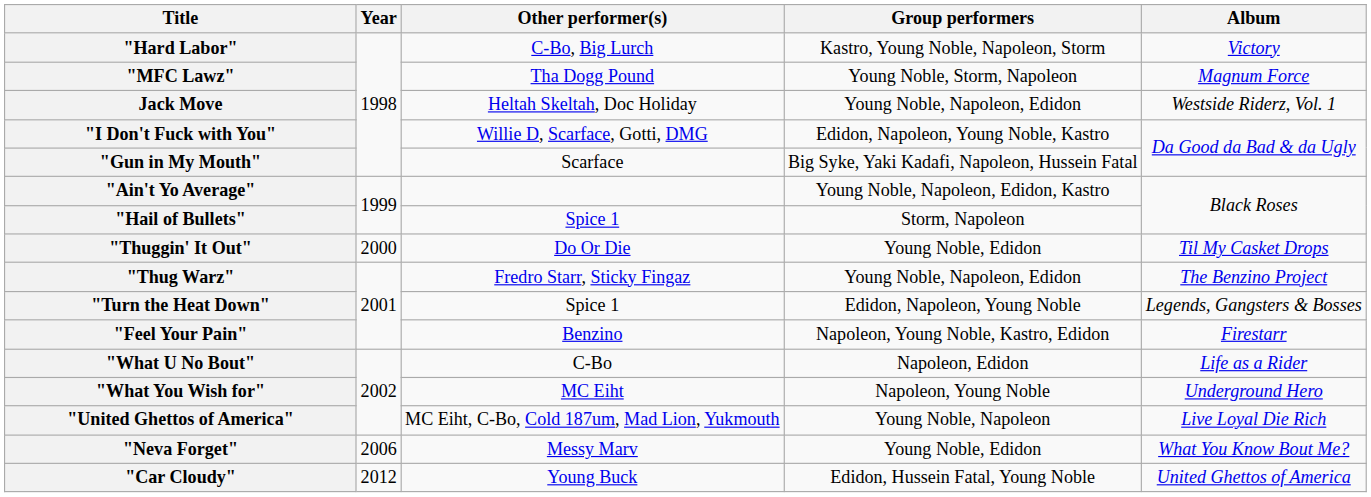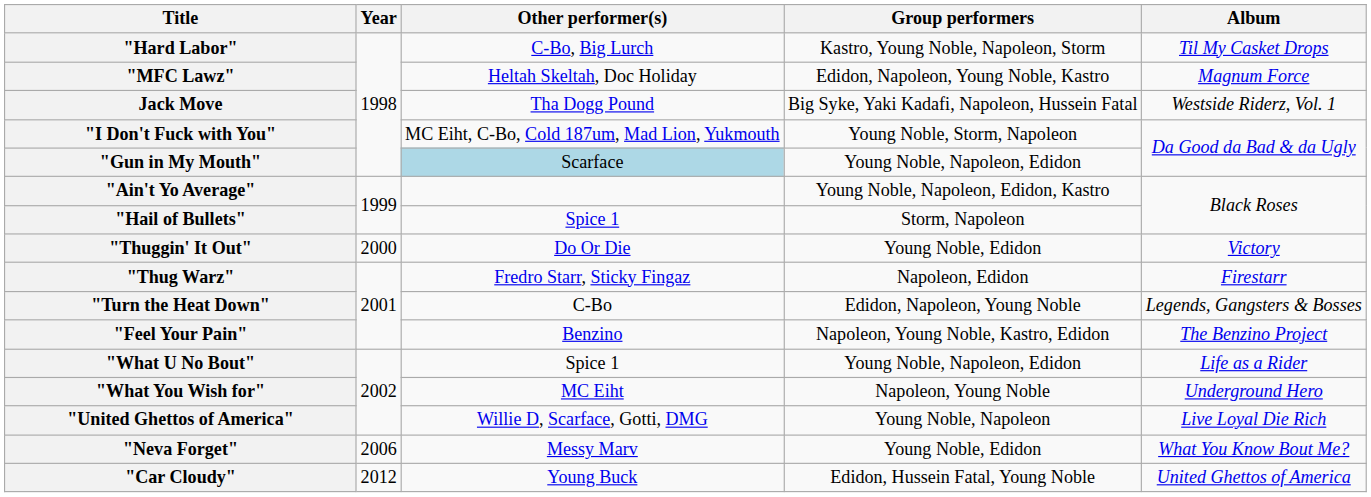 <table class="wikitable plainrowheaders" style="text-align:center;">
 <tr>
 <th scope="col" style="width:19em;">Title</th>
 <th scope="col">Year</th>
 <th scope="col">Other performer(s)</th>
 <th scope="col">Group performers</th>
 <th scope="col">Album</th>
 </tr>
 <tr>
 <th scope="row">"Hard Labor"</th>
 <td rowspan="5">1998</td>
 <td><a href='#'>C-Bo</a>, <a href='#'>Big Lurch</a></td>
 <td>Kastro, Young Noble, Napoleon, Storm</td>
-<td><em><a href='#'>Victory</a></em></td>
+<td><em><a href='#'>Til My Casket Drops</a></em></td>
 </tr>
 <tr>
 <th scope="row">"MFC Lawz"</th>
-<td><a href='#'>Tha Dogg Pound</a></td>
-<td>Young Noble, Storm, Napoleon</td>
+<td><a href='#'>Heltah Skeltah</a>, Doc Holiday</td>
+<td>Edidon, Napoleon, Young Noble, Kastro</td>
 <td><em><a href='#'>Magnum Force</a></em></td>
 </tr>
 <tr>
 <th scope="row">Jack Move</th>
-<td><a href='#'>Heltah Skeltah</a>, Doc Holiday</td>
-<td>Young Noble, Napoleon, Edidon</td>
+<td><a href='#'>Tha Dogg Pound</a></td>
+<td>Big Syke, Yaki Kadafi, Napoleon, Hussein Fatal</td>
 <td><em>Westside Riderz, Vol. 1</em></td>
 </tr>
 <tr>
 <th scope="row">"I Don't Fuck with You"</th>
-<td><a href='#'>Willie D</a>, <a href='#'>Scarface</a>, Gotti, <a href='#'>DMG</a></td>
-<td>Edidon, Napoleon, Young Noble, Kastro</td>
+<td>MC Eiht, C-Bo, <a href='#'>Cold 187um</a>, <a href='#'>Mad Lion</a>, <a href='#'>Yukmouth</a></td>
+<td>Young Noble, Storm, Napoleon</td>
 <td rowspan="2"><em><a href='#'>Da Good da Bad & da Ugly</a></em></td>
 </tr>
 <tr>
 <th scope="row">"Gun in My Mouth" </th>
-<td>Scarface</td>
-<td>Big Syke, Yaki Kadafi, Napoleon, Hussein Fatal</td>
+<td style="background: lightblue;">Scarface</td>
+<td>Young Noble, Napoleon, Edidon</td>
 </tr>
 <tr>
 <th scope="row">"Ain't Yo Average"</th>
 <td rowspan="2">1999</td>
 <td></td>
 <td>Young Noble, Napoleon, Edidon, Kastro</td>
 <td rowspan="2"><em>Black Roses</em></td>
 </tr>
 <tr>
 <th scope="row">"Hail of Bullets" </th>
 <td><a href='#'>Spice 1</a></td>
 <td>Storm, Napoleon</td>
 </tr>
 <tr>
 <th scope="row">"Thuggin' It Out"</th>
 <td rowspan="1">2000</td>
 <td><a href='#'>Do Or Die</a></td>
 <td>Young Noble, Edidon</td>
-<td><em><a href='#'>Til My Casket Drops</a></em></td>
+<td><em><a href='#'>Victory</a></em></td>
 </tr>
 <tr>
 <th scope="row">"Thug Warz"</th>
 <td rowspan="3">2001</td>
 <td><a href='#'>Fredro Starr</a>, <a href='#'>Sticky Fingaz</a></td>
-<td>Young Noble, Napoleon, Edidon</td>
-<td><em><a href='#'>The Benzino Project</a></em></td>
+<td>Napoleon, Edidon</td>
+<td><em><a href='#'>Firestarr</a></em></td>
 </tr>
 <tr>
 <th scope="row">"Turn the Heat Down"</th>
-<td>Spice 1</td>
+<td>C-Bo</td>
 <td>Edidon, Napoleon, Young Noble</td>
 <td><em>Legends, Gangsters & Bosses</em></td>
 </tr>
 <tr>
 <th scope="row">"Feel Your Pain"</th>
 <td><a href='#'>Benzino</a></td>
 <td>Napoleon, Young Noble, Kastro, Edidon</td>
-<td><em><a href='#'>Firestarr</a></em></td>
+<td><em><a href='#'>The Benzino Project</a></em></td>
 </tr>
 <tr>
 <th scope="row">"What U No Bout"</th>
 <td rowspan="3">2002</td>
-<td>C-Bo</td>
-<td>Napoleon, Edidon</td>
+<td>Spice 1</td>
+<td>Young Noble, Napoleon, Edidon</td>
 <td><em><a href='#'>Life as a Rider</a></em></td>
 </tr>
 <tr>
 <th scope="row">"What You Wish for"</th>
 <td><a href='#'>MC Eiht</a></td>
 <td>Napoleon, Young Noble</td>
 <td><em><a href='#'>Underground Hero</a></em></td>
 </tr>
 <tr>
 <th scope="row">"United Ghettos of America"</th>
-<td>MC Eiht, C-Bo, <a href='#'>Cold 187um</a>, <a href='#'>Mad Lion</a>, <a href='#'>Yukmouth</a></td>
+<td><a href='#'>Willie D</a>, <a href='#'>Scarface</a>, Gotti, <a href='#'>DMG</a></td>
 <td>Young Noble, Napoleon</td>
 <td><em><a href='#'>Live Loyal Die Rich</a></em></td>
 </tr>
 <tr>
 <th scope="row">"Neva Forget"</th>
 <td rowspan="1">2006</td>
 <td><a href='#'>Messy Marv</a></td>
 <td>Young Noble, Edidon</td>
 <td><em><a href='#'>What You Know Bout Me?</a></em></td>
 </tr>
 <tr>
 <th scope="row">"Car Cloudy"</th>
 <td rowspan="1">2012</td>
 <td><a href='#'>Young Buck</a></td>
 <td>Edidon, Hussein Fatal, Young Noble</td>
 <td><em><a href='#'>United Ghettos of America</a></em></td>
 </tr>
 </table>
